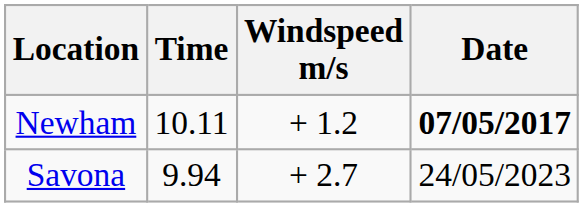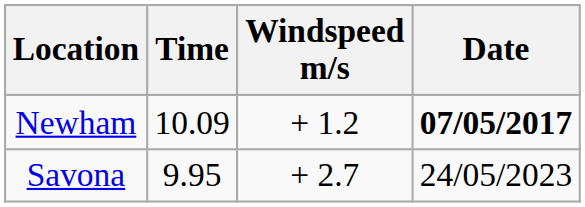 <table class="wikitable" style= "text-align: center">
 <tr>
 <th>Location</th>
 <th>Time</th>
 <th>Windspeed<br>m/s</th>
 <th>Date</th>
 </tr>
 <tr>
 <td><a href='#'>Newham</a></td>
-<td>10.11</td>
+<td>10.09</td>
 <td>+ 1.2</td>
 <td><strong>07/05/2017</strong></td>
 </tr>
 <tr>
 <td><a href='#'>Savona</a></td>
-<td>9.94</td>
+<td>9.95</td>
 <td>+ 2.7</td>
 <td>24/05/2023</td>
 </tr>
 </table>
